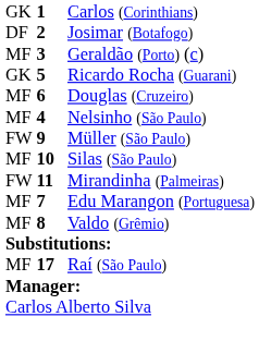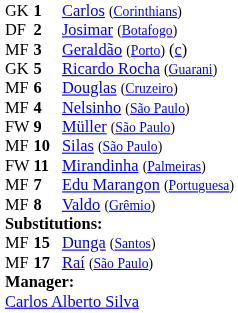 <table cellspacing="0" cellpadding="0" style="font-size:90%; margin:0.2em auto;">
 <tr>
 <th width="25"></th>
 <th width="25"></th>
 </tr>
 <tr>
 <td>GK</td>
 <td><strong>1</strong></td>
 <td><a href='#'>Carlos</a> <small>(<a href='#'>Corinthians</a>)</small></td>
 </tr>
 <tr>
 <td>DF</td>
 <td><strong>2</strong></td>
 <td><a href='#'>Josimar</a> <small>(<a href='#'>Botafogo</a>)</small></td>
 <td></td>
 </tr>
 <tr>
 <td>MF</td>
 <td><strong>3</strong></td>
 <td><a href='#'>Geraldão</a> <small>(<a href='#'>Porto</a>)</small> (<a href='#'>c</a>)</td>
 </tr>
 <tr>
 <td>GK</td>
 <td><strong>5</strong></td>
 <td><a href='#'>Ricardo Rocha</a> <small>(<a href='#'>Guarani</a>)</small></td>
 </tr>
 <tr>
 <td>MF</td>
 <td><strong>6</strong></td>
 <td><a href='#'>Douglas</a> <small>(<a href='#'>Cruzeiro</a>)</small></td>
 </tr>
 <tr>
 <td>MF</td>
 <td><strong>4</strong></td>
 <td><a href='#'>Nelsinho</a> <small>(<a href='#'>São Paulo</a>)</small></td>
 </tr>
 <tr>
 <td>FW</td>
 <td><strong>9</strong></td>
 <td><a href='#'>Müller</a> <small>(<a href='#'>São Paulo</a>)</small></td>
 </tr>
 <tr>
 <td>MF</td>
 <td><strong>10</strong></td>
 <td><a href='#'>Silas</a> <small>(<a href='#'>São Paulo</a>)</small></td>
 <td></td>
 <td></td>
 </tr>
 <tr>
 <td>FW</td>
 <td><strong>11</strong></td>
 <td><a href='#'>Mirandinha</a> <small>(<a href='#'>Palmeiras</a>)</small></td>
 </tr>
 <tr>
 <td>MF</td>
 <td><strong>7</strong></td>
 <td><a href='#'>Edu Marangon</a> <small>(<a href='#'>Portuguesa</a>)</small></td>
 <td></td>
 <td></td>
 </tr>
 <tr>
 <td>MF</td>
 <td><strong>8</strong></td>
 <td><a href='#'>Valdo</a> <small>(<a href='#'>Grêmio</a>)</small></td>
 </tr>
 <tr>
 <td colspan=3><strong>Substitutions:</strong></td>
 </tr>
 <tr>
 <td>MF</td>
+<td><strong>15</strong></td>
+<td><a href='#'>Dunga</a> <small>(<a href='#'>Santos</a>)</small></td>
+<td></td>
+<td></td>
+</tr>
+<tr>
+<td>MF</td>
 <td><strong>17</strong></td>
 <td><a href='#'>Raí</a> <small>(<a href='#'>São Paulo</a>)</small></td>
 <td></td>
 <td></td>
 </tr>
 <tr>
 <td colspan=3><strong>Manager:</strong></td>
 </tr>
 <tr>
 <td colspan=4><a href='#'>Carlos Alberto Silva</a></td>
 </tr>
 </table>
